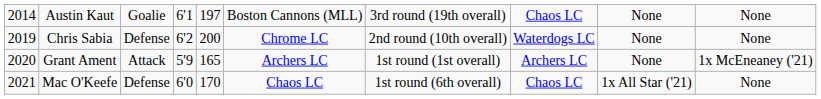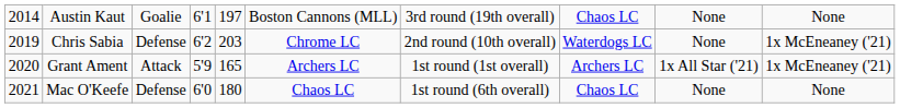 <table class="wikitable">
 <tr align="center">
 <td>2014</td>
 <td>Austin Kaut</td>
 <td>Goalie</td>
 <td>6'1</td>
 <td>197</td>
 <td>Boston Cannons (MLL)</td>
 <td>3rd round (19th overall)</td>
 <td><a href='#'>Chaos LC</a></td>
 <td>None</td>
 <td>None</td>
 </tr>
 <tr align="center">
 <td>2019</td>
 <td>Chris Sabia</td>
 <td>Defense</td>
 <td>6'2</td>
-<td>200</td>
+<td>203</td>
 <td><a href='#'>Chrome LC</a></td>
 <td>2nd round (10th overall)</td>
 <td><a href='#'>Waterdogs LC</a></td>
 <td>None</td>
-<td>None</td>
+<td>1x McEneaney ('21)</td>
 </tr>
 <tr align="center">
 <td>2020</td>
 <td>Grant Ament</td>
 <td>Attack</td>
 <td>5'9</td>
 <td>165</td>
 <td><a href='#'>Archers LC</a></td>
 <td>1st round (1st overall)</td>
 <td><a href='#'>Archers LC</a></td>
-<td>None</td>
+<td>1x All Star ('21)</td>
 <td>1x McEneaney ('21)</td>
 </tr>
 <tr align="center">
 <td>2021</td>
 <td>Mac O'Keefe</td>
 <td>Defense</td>
 <td>6'0</td>
-<td>170</td>
+<td>180</td>
 <td><a href='#'>Chaos LC</a></td>
 <td>1st round (6th overall)</td>
 <td><a href='#'>Chaos LC</a></td>
-<td>1x All Star ('21)</td>
+<td>None</td>
 <td>None</td>
 </tr>
 </table>
